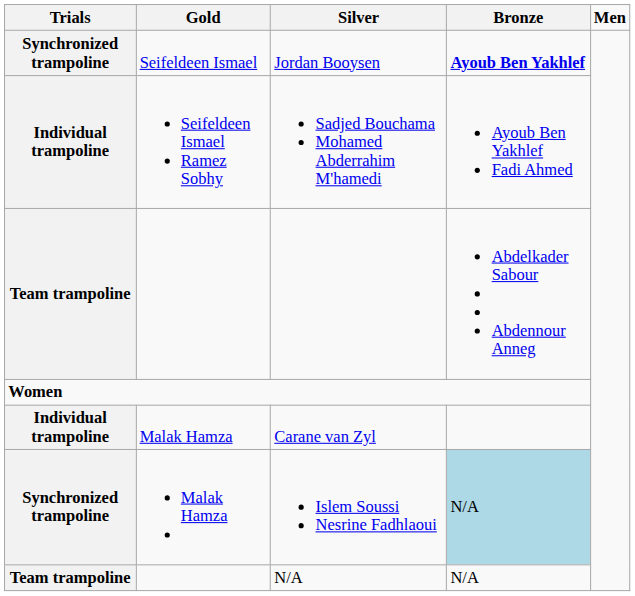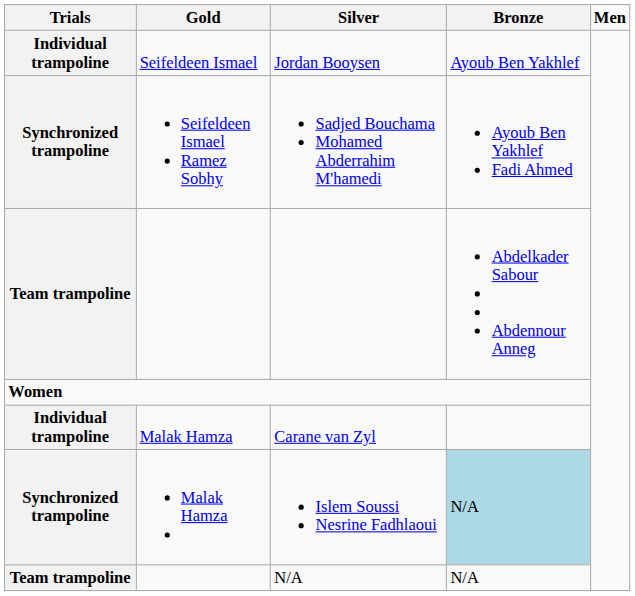 <table class="wikitable">
 <tr>
 <th>Trials</th>
 <th colspan="1">Gold</th>
 <th colspan="1">Silver</th>
 <th colspan="1">Bronze</th>
 <td colspan="4"><strong>Men</strong></td>
 </tr>
 <tr>
-<th>Synchronized trampoline</th>
+<th>Individual trampoline</th>
 <td><br><a href='#'>Seifeldeen Ismael</a></td>
 <td><br><a href='#'>Jordan Booysen</a></td>
-<td><strong><br><a href='#'>Ayoub Ben Yakhlef</a></strong></td>
+<td><br><a href='#'>Ayoub Ben Yakhlef</a></td>
 </tr>
 <tr>
-<th>Individual trampoline</th>
+<th>Synchronized trampoline</th>
 <td><br><ul><li><a href='#'>Seifeldeen Ismael</a></li><li><a href='#'>Ramez Sobhy</a></li></ul></td>
 <td><br><ul><li><a href='#'>Sadjed Bouchama</a></li><li><a href='#'>Mohamed Abderrahim M'hamedi</a></li></ul></td>
 <td><br><ul><li><a href='#'>Ayoub Ben Yakhlef</a></li><li><a href='#'>Fadi Ahmed</a></li></ul></td>
 </tr>
 <tr>
 <th>Team trampoline</th>
 <td></td>
 <td></td>
 <td><br><ul><li><a href='#'>Abdelkader Sabour</a></li><li></li><li></li><li><a href='#'>Abdennour Anneg</a></li></ul></td>
 </tr>
 <tr>
 <td colspan="4"><strong>Women</strong></td>
 </tr>
 <tr>
 <th>Individual trampoline</th>
 <td><br><a href='#'>Malak Hamza</a></td>
 <td><br><a href='#'>Carane van Zyl</a></td>
 <td><br></td>
 </tr>
 <tr>
 <th>Synchronized trampoline</th>
 <td><br><ul><li><a href='#'>Malak Hamza</a></li><li></li></ul></td>
 <td><br><ul><li><a href='#'>Islem Soussi</a></li><li><a href='#'>Nesrine Fadhlaoui</a></li></ul></td>
 <td style="background: lightblue;">N/A</td>
 </tr>
 <tr>
 <th>Team trampoline</th>
 <td></td>
 <td>N/A</td>
 <td>N/A</td>
 </tr>
 </table>
